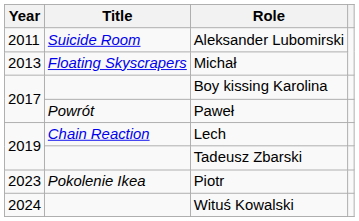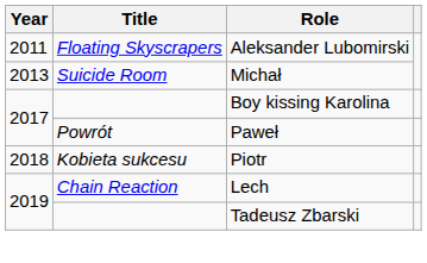 <table class="wikitable sortable">
 <tr>
 <th>Year</th>
 <th>Title</th>
 <th>Role</th>
 <th class="unsortable"></th>
 </tr>
 <tr>
 <td>2011</td>
-<td><em><a href='#'>Suicide Room</a></em></td>
+<td><em><a href='#'>Floating Skyscrapers</a></em></td>
 <td>Aleksander Lubomirski</td>
 <td rowspan="2"></td>
 </tr>
 <tr>
 <td>2013</td>
-<td><em><a href='#'>Floating Skyscrapers</a></em></td>
+<td><em><a href='#'>Suicide Room</a></em></td>
 <td>Michał</td>
 </tr>
 <tr>
 <td rowspan="2">2017</td>
 <td><em></em></td>
 <td>Boy kissing Karolina</td>
 <td></td>
 </tr>
 <tr>
 <td><em>Powrót</em></td>
 <td>Paweł</td>
 <td></td>
 </tr>
 <tr>
+<td>2018</td>
+<td><em>Kobieta sukcesu</em></td>
+<td>Piotr</td>
+<td></td>
+</tr>
+<tr>
 <td rowspan="2">2019</td>
 <td><em><a href='#'>Chain Reaction</a></em></td>
 <td>Lech</td>
 <td></td>
 </tr>
 <tr>
 <td><em></em></td>
 <td>Tadeusz Zbarski</td>
 <td></td>
 </tr>
-<tr>
-<td>2023</td>
-<td><em>Pokolenie Ikea</em></td>
-<td>Piotr</td>
-<td></td>
-</tr>
-<tr>
-<td>2024</td>
-<td><em></em></td>
-<td>Wituś Kowalski</td>
-<td></td>
-</tr>
 </table>
